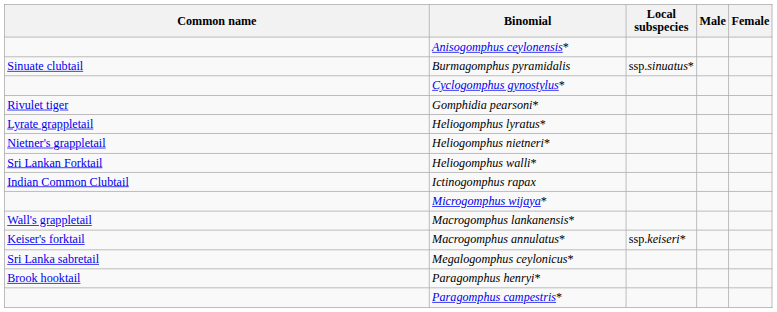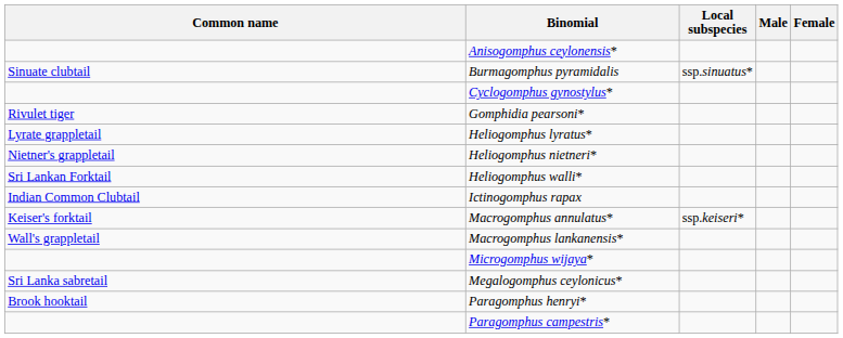 <table width=80% class="wikitable">
 <tr>
 <th width=70%>Common name</th>
 <th width=160%>Binomial</th>
 <th width=20%>Local subspecies</th>
 <th width=20%>Male</th>
 <th width=20%>Female</th>
 </tr>
 <tr>
 <td></td>
 <td><em><a href='#'>Anisogomphus ceylonensis</a></em>*</td>
 <td></td>
 <td></td>
 <td></td>
 </tr>
 <tr>
 <td><a href='#'>Sinuate clubtail</a></td>
 <td><em>Burmagomphus pyramidalis</em></td>
 <td>ssp.<em>sinuatus</em>*</td>
 <td></td>
 <td></td>
 </tr>
 <tr>
 <td></td>
 <td><em><a href='#'>Cyclogomphus gynostylus</a></em>*</td>
 <td></td>
 <td></td>
 <td></td>
 </tr>
 <tr>
 <td><a href='#'>Rivulet tiger</a></td>
 <td><em>Gomphidia pearsoni</em>*</td>
 <td></td>
 <td></td>
 <td></td>
 </tr>
 <tr>
 <td><a href='#'>Lyrate grappletail</a></td>
 <td><em>Heliogomphus lyratus</em>*</td>
 <td></td>
 <td><br></td>
 <td></td>
 </tr>
 <tr>
 <td><a href='#'>Nietner's grappletail</a></td>
 <td><em>Heliogomphus nietneri</em>*</td>
 <td></td>
 <td></td>
 <td></td>
 </tr>
 <tr>
 <td><a href='#'>Sri Lankan Forktail</a></td>
 <td><em>Heliogomphus walli</em>*</td>
 <td></td>
 <td></td>
 <td></td>
 </tr>
 <tr>
 <td><a href='#'>Indian Common Clubtail</a></td>
 <td><em>Ictinogomphus rapax</em></td>
 <td></td>
 <td></td>
 <td></td>
 </tr>
 <tr>
-<td></td>
-<td><em><a href='#'>Microgomphus wijaya</a></em>*</td>
-<td></td>
+<td><a href='#'>Keiser's forktail</a></td>
+<td><em>Macrogomphus annulatus</em>*</td>
+<td>ssp.<em>keiseri</em>*</td>
 <td></td>
 <td></td>
 </tr>
 <tr>
 <td><a href='#'>Wall's grappletail</a></td>
 <td><em>Macrogomphus lankanensis</em>*</td>
 <td></td>
 <td></td>
 <td></td>
 </tr>
 <tr>
-<td><a href='#'>Keiser's forktail</a></td>
-<td><em>Macrogomphus annulatus</em>*</td>
-<td>ssp.<em>keiseri</em>*</td>
+<td></td>
+<td><em><a href='#'>Microgomphus wijaya</a></em>*</td>
+<td></td>
 <td></td>
 <td></td>
 </tr>
 <tr>
 <td><a href='#'>Sri Lanka sabretail</a></td>
 <td><em>Megalogomphus ceylonicus</em>*</td>
 <td></td>
 <td></td>
 <td></td>
 </tr>
 <tr>
 <td><a href='#'>Brook hooktail</a></td>
 <td><em>Paragomphus henryi</em>*</td>
 <td></td>
 <td></td>
 <td></td>
 </tr>
 <tr>
 <td></td>
 <td><em><a href='#'>Paragomphus campestris</a></em>*</td>
 <td></td>
 <td></td>
 <td></td>
 </tr>
 </table>
